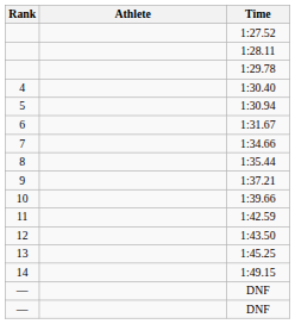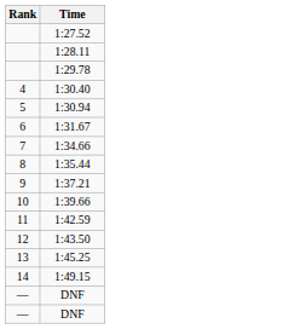 <table class=wikitable style="text-align:center">
 <tr>
 <th width=40>Rank</th>
-<th width=250>Athlete</th>
 <th width=80>Time</th>
 </tr>
 <tr>
 <td></td>
-<td align=left></td>
 <td>1:27.52</td>
 </tr>
 <tr>
 <td></td>
-<td align=left></td>
 <td>1:28.11</td>
 </tr>
 <tr>
 <td></td>
-<td align=left></td>
 <td>1:29.78</td>
 </tr>
 <tr>
 <td>4</td>
-<td align=left></td>
 <td>1:30.40</td>
 </tr>
 <tr>
 <td>5</td>
-<td align=left></td>
 <td>1:30.94</td>
 </tr>
 <tr>
 <td>6</td>
-<td align=left></td>
 <td>1:31.67</td>
 </tr>
 <tr>
 <td>7</td>
-<td align=left></td>
 <td>1:34.66</td>
 </tr>
 <tr>
 <td>8</td>
-<td align=left></td>
 <td>1:35.44</td>
 </tr>
 <tr>
 <td>9</td>
-<td align=left></td>
 <td>1:37.21</td>
 </tr>
 <tr>
 <td>10</td>
-<td align=left></td>
 <td>1:39.66</td>
 </tr>
 <tr>
 <td>11</td>
-<td align=left></td>
 <td>1:42.59</td>
 </tr>
 <tr>
 <td>12</td>
-<td align=left></td>
 <td>1:43.50</td>
 </tr>
 <tr>
 <td>13</td>
-<td align=left></td>
 <td>1:45.25</td>
 </tr>
 <tr>
 <td>14</td>
-<td align=left></td>
 <td>1:49.15</td>
 </tr>
 <tr>
 <td>—</td>
-<td align=left></td>
 <td>DNF</td>
 </tr>
 <tr>
 <td>—</td>
-<td align=left></td>
 <td>DNF</td>
 </tr>
 </table>
